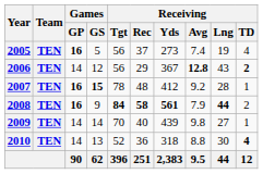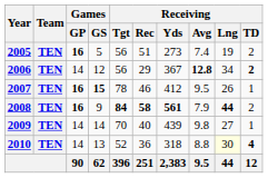 <table class="wikitable" style="text-align:center">
 <tr>
 <th rowspan="2">Year</th>
 <th rowspan="2">Team</th>
 <th colspan="2">Games</th>
 <th colspan="6">Receiving</th>
 </tr>
 <tr>
 <th>GP</th>
 <th>GS</th>
 <th>Tgt</th>
 <th>Rec</th>
 <th>Yds</th>
 <th>Avg</th>
 <th>Lng</th>
 <th>TD</th>
 </tr>
 <tr>
 <th><a href='#'>2005</a></th>
 <th><a href='#'>TEN</a></th>
 <td><strong>16</strong></td>
 <td>5</td>
 <td>56</td>
-<td>37</td>
+<td>51</td>
 <td>273</td>
 <td>7.4</td>
 <td>19</td>
-<td>4</td>
+<td>2</td>
 </tr>
 <tr>
 <th><a href='#'>2006</a></th>
 <th><a href='#'>TEN</a></th>
 <td>14</td>
 <td>12</td>
 <td>56</td>
 <td>29</td>
 <td>367</td>
 <td><strong>12.8</strong></td>
-<td>43</td>
+<td>34</td>
 <td><strong>2</strong></td>
 </tr>
 <tr>
 <th><a href='#'>2007</a></th>
 <th><a href='#'>TEN</a></th>
 <td><strong>16</strong></td>
 <td><strong>15</strong></td>
 <td>78</td>
-<td>48</td>
+<td>46</td>
 <td>412</td>
-<td>9.2</td>
-<td>28</td>
+<td>9.5</td>
+<td>26</td>
 <td>1</td>
 </tr>
 <tr>
 <th><a href='#'>2008</a></th>
 <th><a href='#'>TEN</a></th>
 <td><strong>16</strong></td>
 <td>9</td>
 <td><strong>84</strong></td>
 <td><strong>58</strong></td>
 <td><strong>561</strong></td>
 <td>7.9</td>
 <td><strong>44</strong></td>
 <td>2</td>
 </tr>
 <tr>
 <th><a href='#'>2009</a></th>
 <th><a href='#'>TEN</a></th>
 <td>14</td>
 <td>14</td>
 <td>70</td>
 <td>40</td>
 <td>439</td>
 <td>9.8</td>
 <td>27</td>
 <td>1</td>
 </tr>
 <tr>
 <th><a href='#'>2010</a></th>
 <th><a href='#'>TEN</a></th>
 <td>14</td>
 <td>13</td>
 <td>52</td>
 <td>36</td>
 <td>318</td>
 <td>8.8</td>
-<td>30</td>
+<td style="background: lightyellow;">30</td>
 <td><strong>4</strong></td>
 </tr>
 <tr>
 <th colspan="2"></th>
 <th>90</th>
 <th>62</th>
 <th>396</th>
 <th>251</th>
 <th>2,383</th>
 <th>9.5</th>
 <th>44</th>
 <th>12</th>
 </tr>
 </table>
